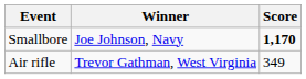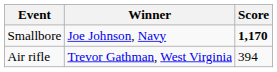 <table class="wikitable sortable">
 <tr>
 <th>Event</th>
 <th>Winner</th>
 <th>Score</th>
 </tr>
 <tr>
 <td>Smallbore</td>
 <td><a href='#'>Joe Johnson</a>, <a href='#'>Navy</a></td>
 <td><strong>1,170</strong></td>
 </tr>
 <tr>
 <td>Air rifle</td>
 <td><a href='#'>Trevor Gathman</a>, <a href='#'>West Virginia</a></td>
-<td>349</td>
+<td>394</td>
 </tr>
 </table>
